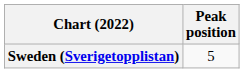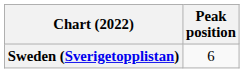 <table class="wikitable plainrowheaders" style="text-align:center">
 <tr>
 <th scope="col">Chart (2022)</th>
 <th scope="col">Peak<br>position</th>
 </tr>
 <tr>
 <th scope="row">Sweden (<a href='#'>Sverigetopplistan</a>)</th>
-<td>5</td>
+<td>6</td>
 </tr>
 </table>
